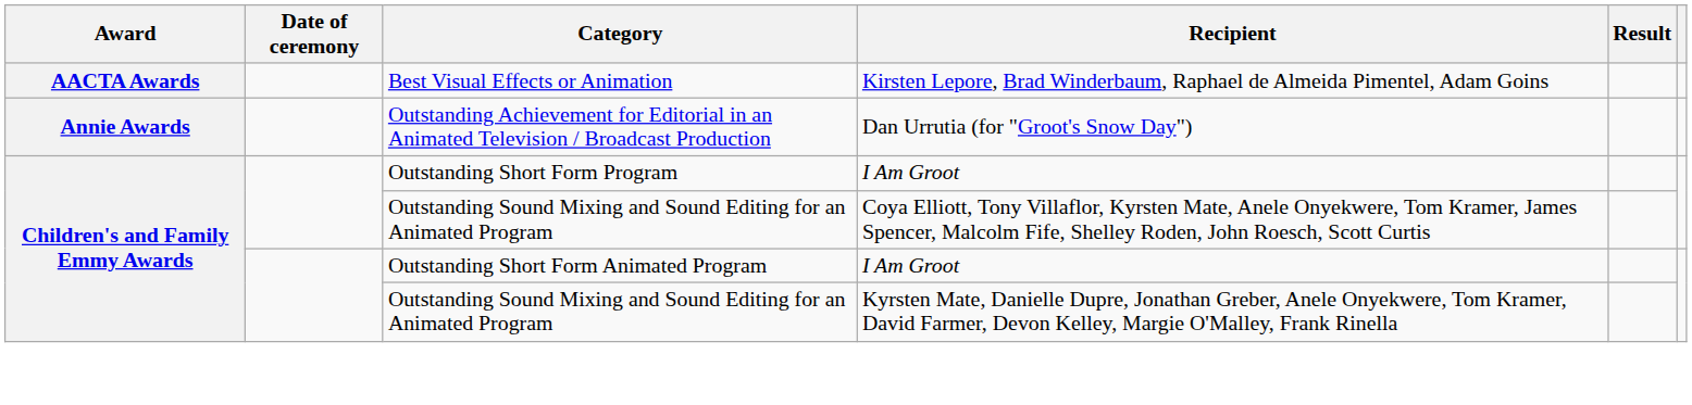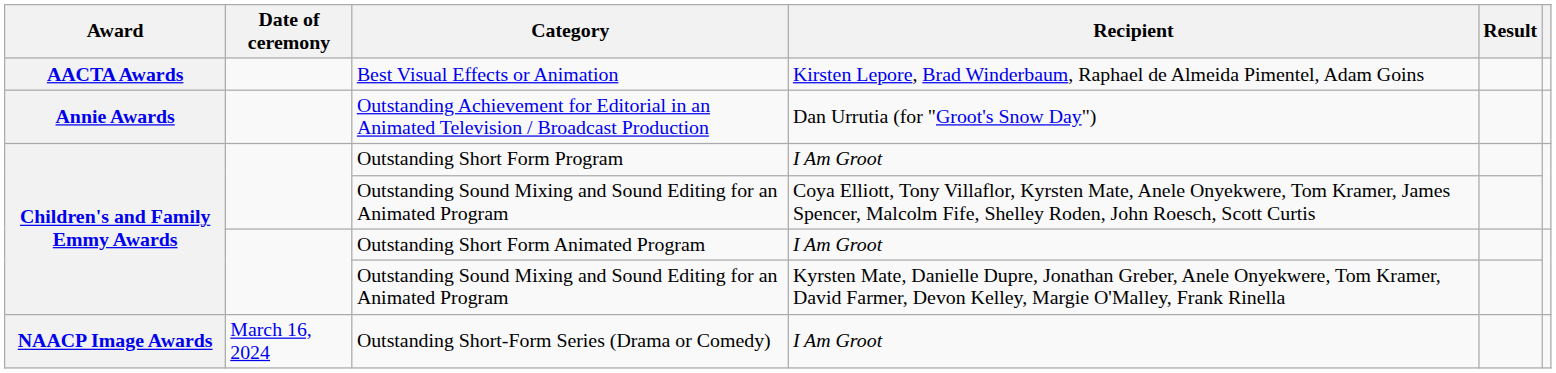 <table class="wikitable sortable plainrowheaders col6center">
 <tr>
 <th scope="col">Award</th>
 <th scope="col">Date of ceremony</th>
 <th scope="col">Category</th>
 <th scope="col">Recipient</th>
 <th scope="col">Result</th>
 <th scope="col" class="unsortable"></th>
 </tr>
 <tr>
 <th scope="row"><a href='#'>AACTA Awards</a></th>
 <td><a href='#'></a></td>
 <td><a href='#'>Best Visual Effects or Animation</a></td>
 <td><a href='#'>Kirsten Lepore</a>, <a href='#'>Brad Winderbaum</a>, Raphael de Almeida Pimentel, Adam Goins</td>
 <td></td>
 <td align="center"></td>
 </tr>
 <tr>
 <th scope="row"><a href='#'>Annie Awards</a></th>
 <td><a href='#'></a></td>
 <td><a href='#'>Outstanding Achievement for Editorial in an Animated Television / Broadcast Production</a></td>
 <td>Dan Urrutia (for "<a href='#'>Groot's Snow Day</a>")</td>
 <td></td>
 <td align="center"></td>
 </tr>
 <tr>
 <th scope="row" rowspan="4"><a href='#'>Children's and Family Emmy Awards</a></th>
 <td rowspan="2"><a href='#'></a></td>
 <td>Outstanding Short Form Program</td>
 <td><em>I Am Groot</em></td>
 <td></td>
 <td rowspan="2" align="center"></td>
 </tr>
 <tr>
 <td>Outstanding Sound Mixing and Sound Editing for an Animated Program</td>
 <td>Coya Elliott, Tony Villaflor, Kyrsten Mate, Anele Onyekwere, Tom Kramer, James Spencer, Malcolm Fife, Shelley Roden, John Roesch, Scott Curtis</td>
 <td></td>
 </tr>
 <tr>
 <td rowspan="2"><a href='#'></a></td>
 <td>Outstanding Short Form Animated Program</td>
 <td><em>I Am Groot</em></td>
 <td></td>
 <td rowspan="2" align="center"></td>
 </tr>
 <tr>
 <td>Outstanding Sound Mixing and Sound Editing for an Animated Program</td>
 <td>Kyrsten Mate, Danielle Dupre, Jonathan Greber, Anele Onyekwere, Tom Kramer, David Farmer, Devon Kelley, Margie O'Malley, Frank Rinella</td>
 <td></td>
 </tr>
+<tr>
+<th scope="row"><a href='#'>NAACP Image Awards</a></th>
+<td><a href='#'>March 16, 2024</a></td>
+<td>Outstanding Short-Form Series (Drama or Comedy)</td>
+<td><em>I Am Groot</em></td>
+<td></td>
+<td align="center"></td>
+</tr>
 </table>
